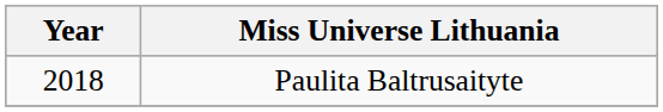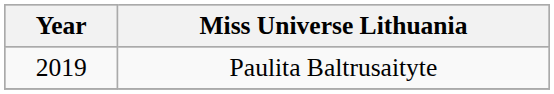 <table class="wikitable sortable" style="font-size: 95%; text-align:center">
 <tr>
 <th width="60">Year</th>
 <th width="250">Miss Universe Lithuania</th>
 </tr>
 <tr>
-<td>2018</td>
+<td>2019</td>
 <td>Paulita Baltrusaityte</td>
 </tr>
 <tr>
 </tr>
 </table>
